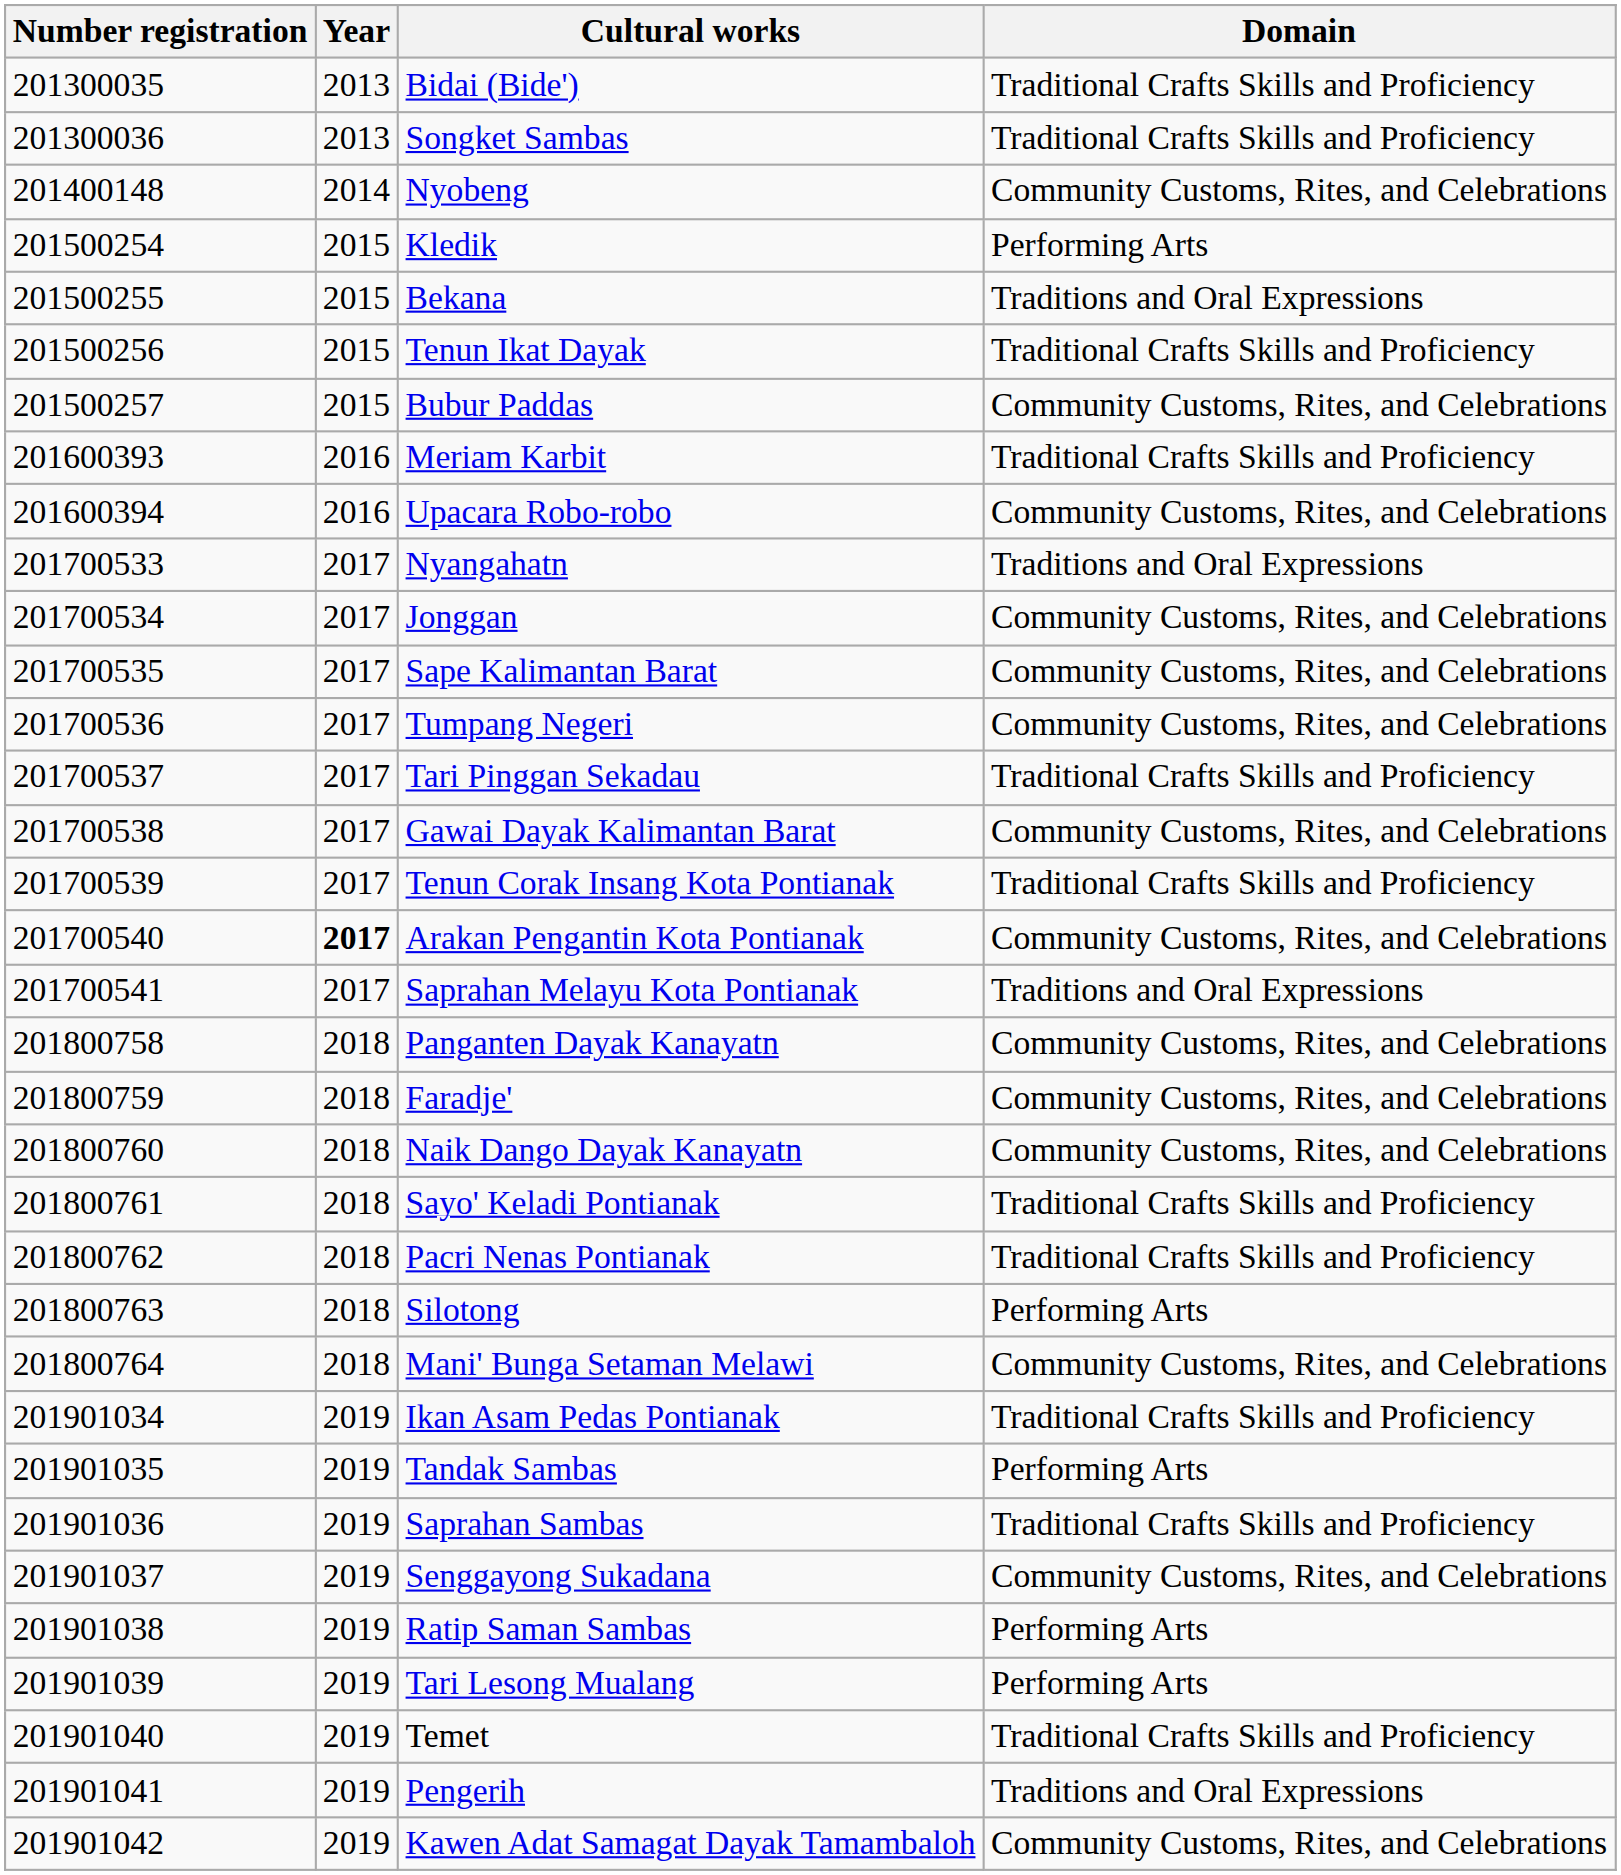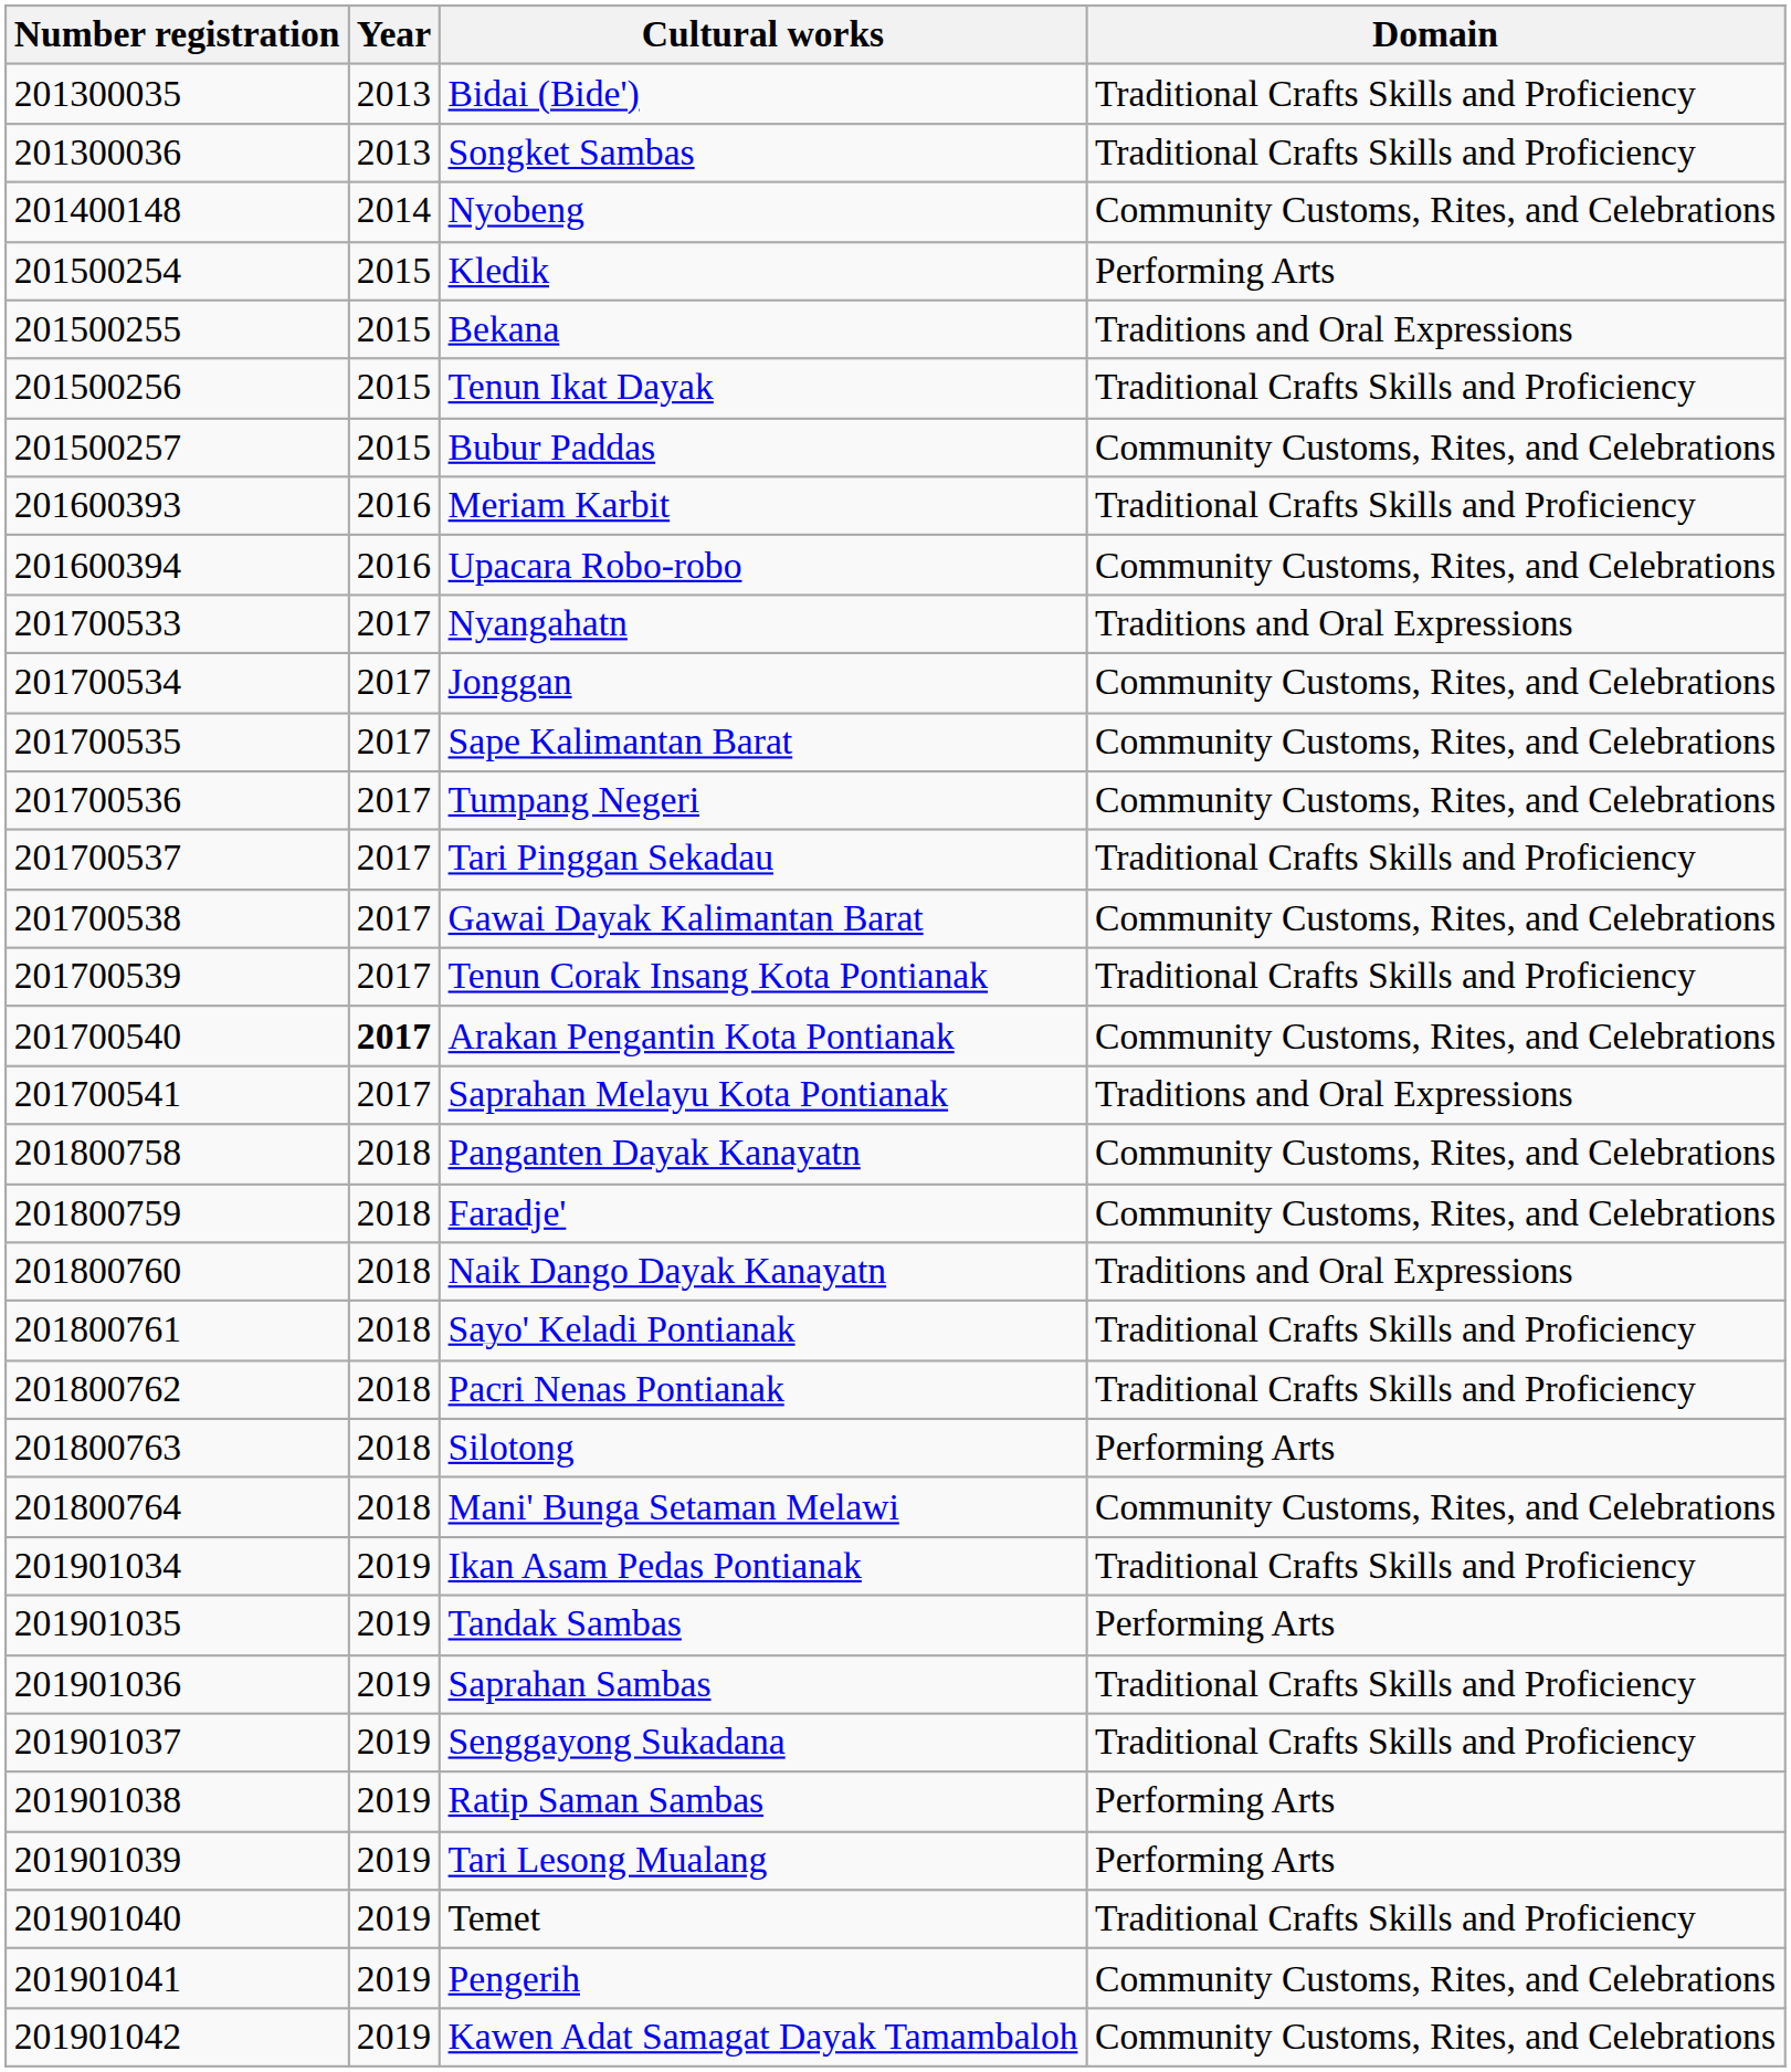 <table class = "wikitable sortable">
 <tr>
 <th>Number registration</th>
 <th>Year</th>
 <th>Cultural works</th>
 <th>Domain</th>
 </tr>
 <tr>
 <td>201300035</td>
 <td>2013</td>
 <td><a href='#'>Bidai (Bide')</a></td>
 <td>Traditional Crafts Skills and Proficiency</td>
 </tr>
 <tr>
 <td>201300036</td>
 <td>2013</td>
 <td><a href='#'>Songket Sambas</a></td>
 <td>Traditional Crafts Skills and Proficiency</td>
 </tr>
 <tr>
 <td>201400148</td>
 <td>2014</td>
 <td><a href='#'>Nyobeng</a></td>
 <td>Community Customs, Rites, and Celebrations</td>
 </tr>
 <tr>
 <td>201500254</td>
 <td>2015</td>
 <td><a href='#'>Kledik</a></td>
 <td>Performing Arts</td>
 </tr>
 <tr>
 <td>201500255</td>
 <td>2015</td>
 <td><a href='#'>Bekana</a></td>
 <td>Traditions and Oral Expressions</td>
 </tr>
 <tr>
 <td>201500256</td>
 <td>2015</td>
 <td><a href='#'>Tenun Ikat Dayak</a></td>
 <td>Traditional Crafts Skills and Proficiency</td>
 </tr>
 <tr>
 <td>201500257</td>
 <td>2015</td>
 <td><a href='#'>Bubur Paddas</a></td>
 <td>Community Customs, Rites, and Celebrations</td>
 </tr>
 <tr>
 <td>201600393</td>
 <td>2016</td>
 <td><a href='#'>Meriam Karbit</a></td>
 <td>Traditional Crafts Skills and Proficiency</td>
 </tr>
 <tr>
 <td>201600394</td>
 <td>2016</td>
 <td><a href='#'>Upacara Robo-robo</a></td>
 <td>Community Customs, Rites, and Celebrations</td>
 </tr>
 <tr>
 <td>201700533</td>
 <td>2017</td>
 <td><a href='#'>Nyangahatn</a></td>
 <td>Traditions and Oral Expressions</td>
 </tr>
 <tr>
 <td>201700534</td>
 <td>2017</td>
 <td><a href='#'>Jonggan</a></td>
 <td>Community Customs, Rites, and Celebrations</td>
 </tr>
 <tr>
 <td>201700535</td>
 <td>2017</td>
 <td><a href='#'>Sape Kalimantan Barat</a></td>
 <td>Community Customs, Rites, and Celebrations</td>
 </tr>
 <tr>
 <td>201700536</td>
 <td>2017</td>
 <td><a href='#'>Tumpang Negeri</a></td>
 <td>Community Customs, Rites, and Celebrations</td>
 </tr>
 <tr>
 <td>201700537</td>
 <td>2017</td>
 <td><a href='#'>Tari Pinggan Sekadau</a></td>
 <td>Traditional Crafts Skills and Proficiency</td>
 </tr>
 <tr>
 <td>201700538</td>
 <td>2017</td>
 <td><a href='#'>Gawai Dayak Kalimantan Barat</a></td>
 <td>Community Customs, Rites, and Celebrations</td>
 </tr>
 <tr>
 <td>201700539</td>
 <td>2017</td>
 <td><a href='#'>Tenun Corak Insang Kota Pontianak</a></td>
 <td>Traditional Crafts Skills and Proficiency</td>
 </tr>
 <tr>
 <td>201700540</td>
 <td><strong>2017</strong></td>
 <td><a href='#'>Arakan Pengantin Kota Pontianak</a></td>
 <td>Community Customs, Rites, and Celebrations</td>
 </tr>
 <tr>
 <td>201700541</td>
 <td>2017</td>
 <td><a href='#'>Saprahan Melayu Kota Pontianak</a></td>
 <td>Traditions and Oral Expressions</td>
 </tr>
 <tr>
 <td>201800758</td>
 <td>2018</td>
 <td><a href='#'>Panganten Dayak Kanayatn</a></td>
 <td>Community Customs, Rites, and Celebrations</td>
 </tr>
 <tr>
 <td>201800759</td>
 <td>2018</td>
 <td><a href='#'>Faradje'</a></td>
 <td>Community Customs, Rites, and Celebrations</td>
 </tr>
 <tr>
 <td>201800760</td>
 <td>2018</td>
 <td><a href='#'>Naik Dango Dayak Kanayatn</a></td>
-<td>Community Customs, Rites, and Celebrations</td>
+<td>Traditions and Oral Expressions</td>
 </tr>
 <tr>
 <td>201800761</td>
 <td>2018</td>
 <td><a href='#'>Sayo' Keladi Pontianak</a></td>
 <td>Traditional Crafts Skills and Proficiency</td>
 </tr>
 <tr>
 <td>201800762</td>
 <td>2018</td>
 <td><a href='#'>Pacri Nenas Pontianak</a></td>
 <td>Traditional Crafts Skills and Proficiency</td>
 </tr>
 <tr>
 <td>201800763</td>
 <td>2018</td>
 <td><a href='#'>Silotong</a></td>
 <td>Performing Arts</td>
 </tr>
 <tr>
 <td>201800764</td>
 <td>2018</td>
 <td><a href='#'>Mani' Bunga Setaman Melawi</a></td>
 <td>Community Customs, Rites, and Celebrations</td>
 </tr>
 <tr>
 <td>201901034</td>
 <td>2019</td>
 <td><a href='#'>Ikan Asam Pedas Pontianak</a></td>
 <td>Traditional Crafts Skills and Proficiency</td>
 </tr>
 <tr>
 <td>201901035</td>
 <td>2019</td>
 <td><a href='#'>Tandak Sambas</a></td>
 <td>Performing Arts</td>
 </tr>
 <tr>
 <td>201901036</td>
 <td>2019</td>
 <td><a href='#'>Saprahan Sambas</a></td>
 <td>Traditional Crafts Skills and Proficiency</td>
 </tr>
 <tr>
 <td>201901037</td>
 <td>2019</td>
 <td><a href='#'>Senggayong Sukadana</a></td>
-<td>Community Customs, Rites, and Celebrations</td>
+<td>Traditional Crafts Skills and Proficiency</td>
 </tr>
 <tr>
 <td>201901038</td>
 <td>2019</td>
 <td><a href='#'>Ratip Saman Sambas</a></td>
 <td>Performing Arts</td>
 </tr>
 <tr>
 <td>201901039</td>
 <td>2019</td>
 <td><a href='#'>Tari Lesong Mualang</a></td>
 <td>Performing Arts</td>
 </tr>
 <tr>
 <td>201901040</td>
 <td>2019</td>
 <td>Temet</td>
 <td>Traditional Crafts Skills and Proficiency</td>
 </tr>
 <tr>
 <td>201901041</td>
 <td>2019</td>
 <td><a href='#'>Pengerih</a></td>
-<td>Traditions and Oral Expressions</td>
+<td>Community Customs, Rites, and Celebrations</td>
 </tr>
 <tr>
 <td>201901042</td>
 <td>2019</td>
 <td><a href='#'>Kawen Adat Samagat Dayak Tamambaloh</a></td>
 <td>Community Customs, Rites, and Celebrations</td>
 </tr>
 </table>
